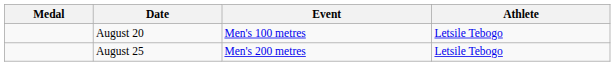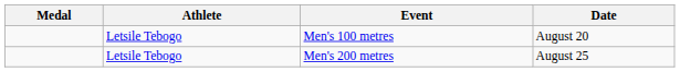 <table class="wikitable" style="font-size:90%" width=60%>
 <tr>
 <th>Medal</th>
+<th>Athlete</th>
+<th>Event</th>
 <th>Date</th>
-<th>Event</th>
-<th>Athlete</th>
 </tr>
 <tr>
 <td></td>
+<td><a href='#'>Letsile Tebogo</a></td>
+<td><a href='#'>Men's 100 metres</a></td>
 <td>August 20</td>
-<td><a href='#'>Men's 100 metres</a></td>
-<td><a href='#'>Letsile Tebogo</a></td>
 </tr>
 <tr>
 <td></td>
+<td><a href='#'>Letsile Tebogo</a></td>
+<td><a href='#'>Men's 200 metres</a></td>
 <td>August 25</td>
-<td><a href='#'>Men's 200 metres</a></td>
-<td><a href='#'>Letsile Tebogo</a></td>
 </tr>
 </table>
